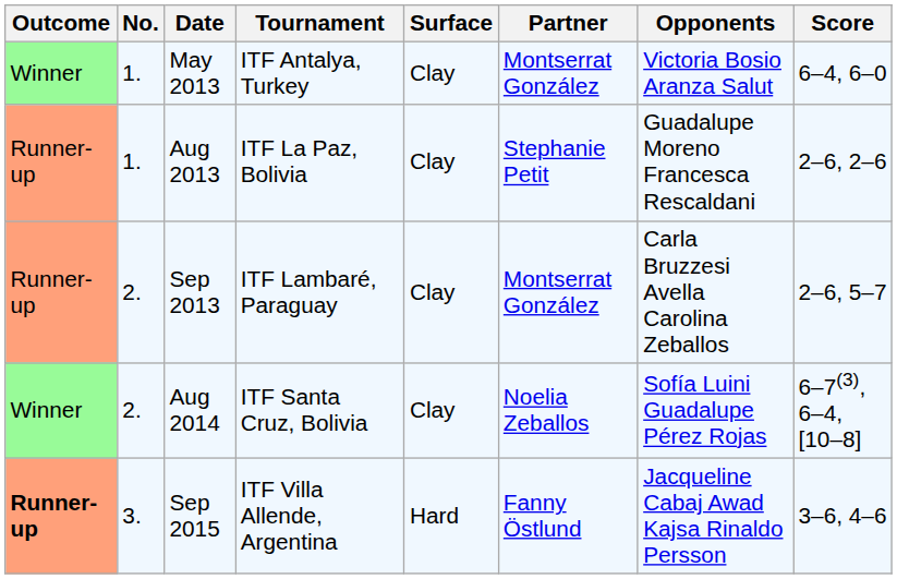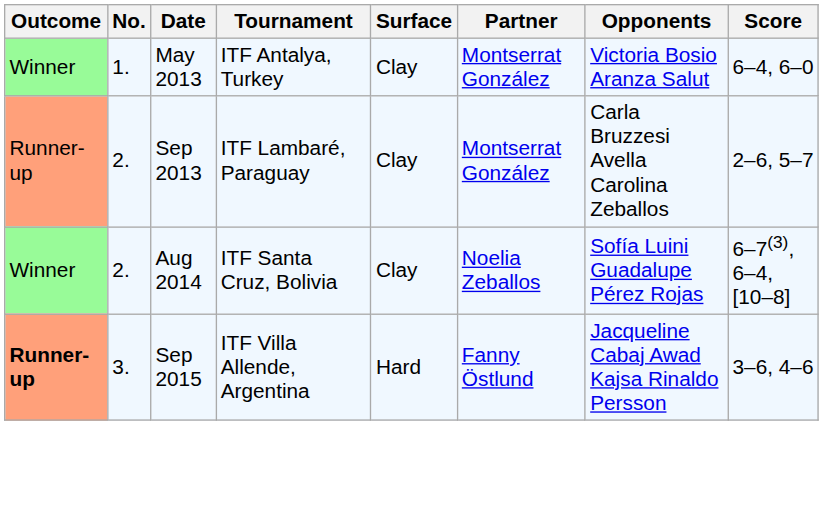 <table class="sortable wikitable" style=font-size:97%>
 <tr>
 <th>Outcome</th>
 <th>No.</th>
 <th>Date</th>
 <th>Tournament</th>
 <th>Surface</th>
 <th>Partner</th>
 <th>Opponents</th>
 <th>Score</th>
 </tr>
 <tr style="background:#f0f8ff;">
 <td style="background:#98fb98;">Winner</td>
 <td>1.</td>
 <td>May 2013</td>
 <td>ITF Antalya, Turkey</td>
 <td>Clay</td>
 <td> <a href='#'>Montserrat González</a></td>
 <td> <a href='#'>Victoria Bosio</a> <br>  <a href='#'>Aranza Salut</a></td>
 <td>6–4, 6–0</td>
-</tr>
-<tr style="background:#f0f8ff;">
-<td style="background:#ffa07a;">Runner-up</td>
-<td>1.</td>
-<td>Aug 2013</td>
-<td>ITF La Paz, Bolivia</td>
-<td>Clay</td>
-<td> <a href='#'>Stephanie Petit</a></td>
-<td> Guadalupe Moreno <br>  Francesca Rescaldani</td>
-<td>2–6, 2–6</td>
 </tr>
 <tr style="background:#f0f8ff;">
 <td style="background:#ffa07a;">Runner-up</td>
 <td>2.</td>
 <td>Sep 2013</td>
 <td>ITF Lambaré, Paraguay</td>
 <td>Clay</td>
 <td> <a href='#'>Montserrat González</a></td>
 <td> Carla Bruzzesi Avella <br>  Carolina Zeballos</td>
 <td>2–6, 5–7</td>
 </tr>
 <tr style="background:#f0f8ff;">
 <td style="background:#98fb98;">Winner</td>
 <td>2.</td>
 <td>Aug 2014</td>
 <td>ITF Santa Cruz, Bolivia</td>
 <td>Clay</td>
 <td> <a href='#'>Noelia Zeballos</a></td>
 <td> <a href='#'>Sofía Luini</a> <br>  <a href='#'>Guadalupe Pérez Rojas</a></td>
 <td>6–7<sup>(3)</sup>, 6–4, [10–8]</td>
 </tr>
 <tr style="background:#f0f8ff;">
 <td style="background:#ffa07a;"><strong>Runner-up</strong></td>
 <td>3.</td>
 <td>Sep 2015</td>
 <td>ITF Villa Allende, Argentina</td>
 <td>Hard</td>
 <td> <a href='#'>Fanny Östlund</a></td>
 <td> <a href='#'>Jacqueline Cabaj Awad</a> <br>  <a href='#'>Kajsa Rinaldo Persson</a></td>
 <td>3–6, 4–6</td>
 </tr>
 </table>
